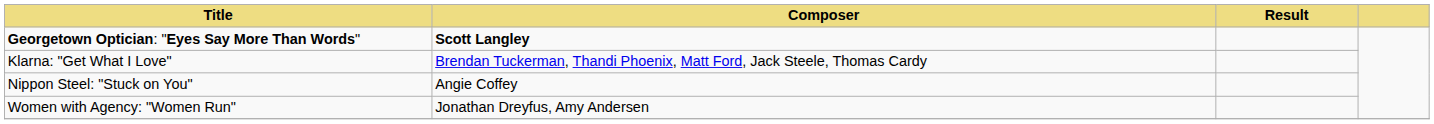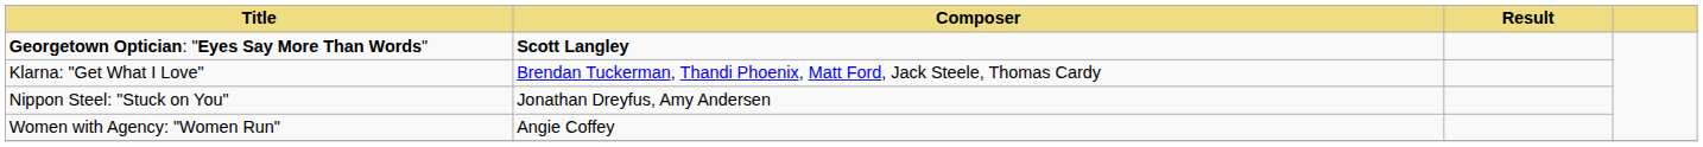 <table class="wikitable" width=100%>
 <tr>
 <th style="width:30%;background:#EEDD82;">Title</th>
 <th style="width:55%;background:#EEDD82;">Composer</th>
 <th style="width:10%;background:#EEDD82;">Result</th>
 <th style="width:5%;background:#EEDD82;"></th>
 </tr>
 <tr>
 <td><strong>Georgetown Optician</strong>: "<strong>Eyes Say More Than Words</strong>"</td>
 <td><strong>Scott Langley</strong></td>
 <td></td>
 <td rowspan="4"><br></td>
 </tr>
 <tr>
 <td>Klarna: "Get What I Love"</td>
 <td><a href='#'>Brendan Tuckerman</a>, <a href='#'>Thandi Phoenix</a>, <a href='#'>Matt Ford</a>, Jack Steele, Thomas Cardy</td>
 <td></td>
 </tr>
 <tr>
 <td>Nippon Steel: "Stuck on You"</td>
-<td>Angie Coffey</td>
+<td>Jonathan Dreyfus, Amy Andersen</td>
 <td></td>
 </tr>
 <tr>
 <td>Women with Agency: "Women Run"</td>
-<td>Jonathan Dreyfus, Amy Andersen</td>
+<td>Angie Coffey</td>
 <td></td>
 </tr>
 <tr>
 </tr>
 </table>
